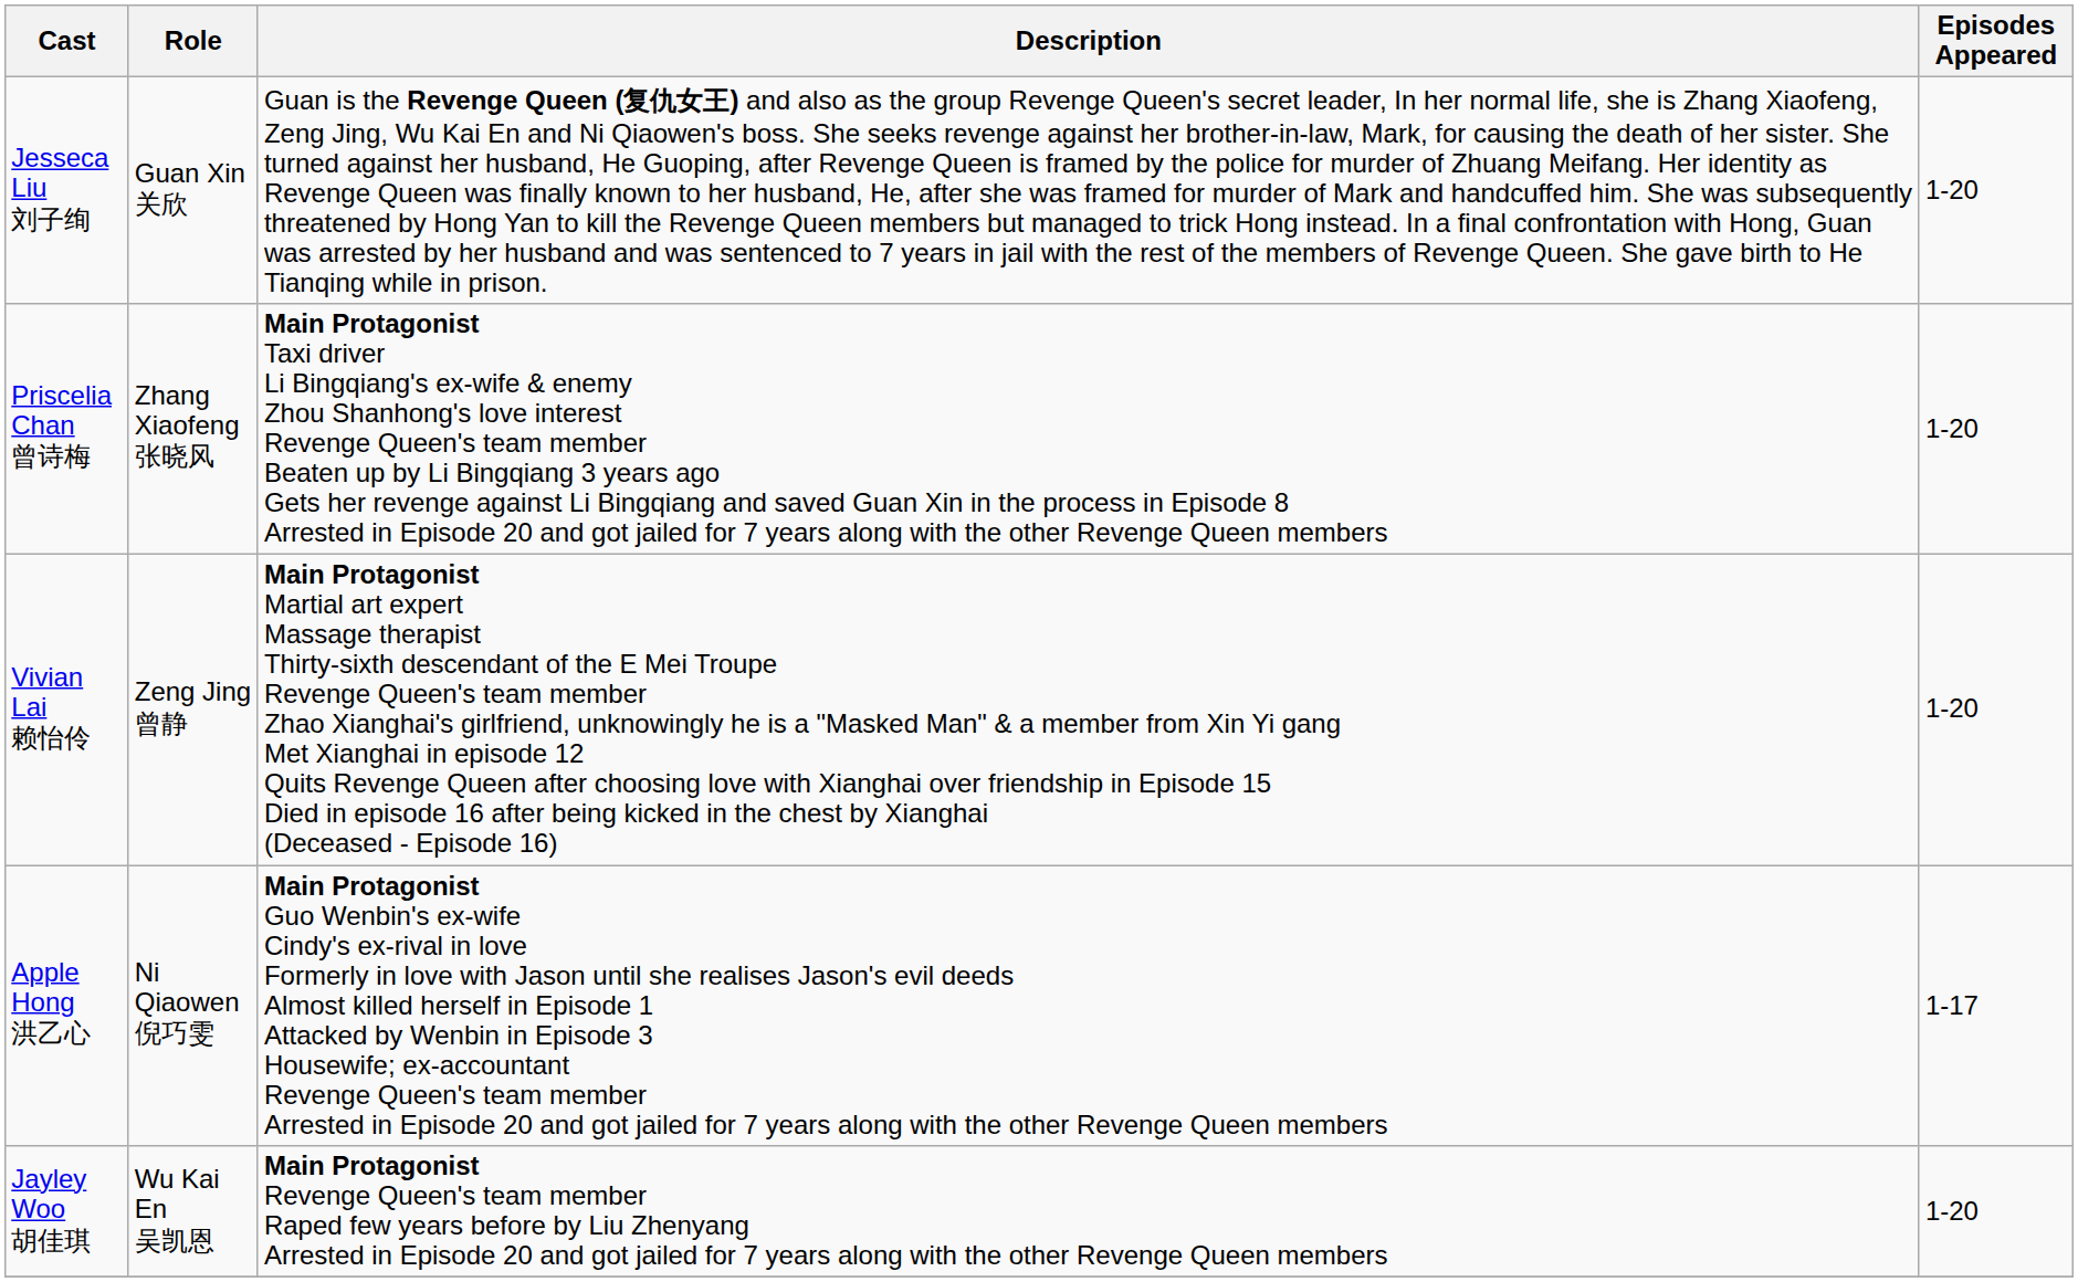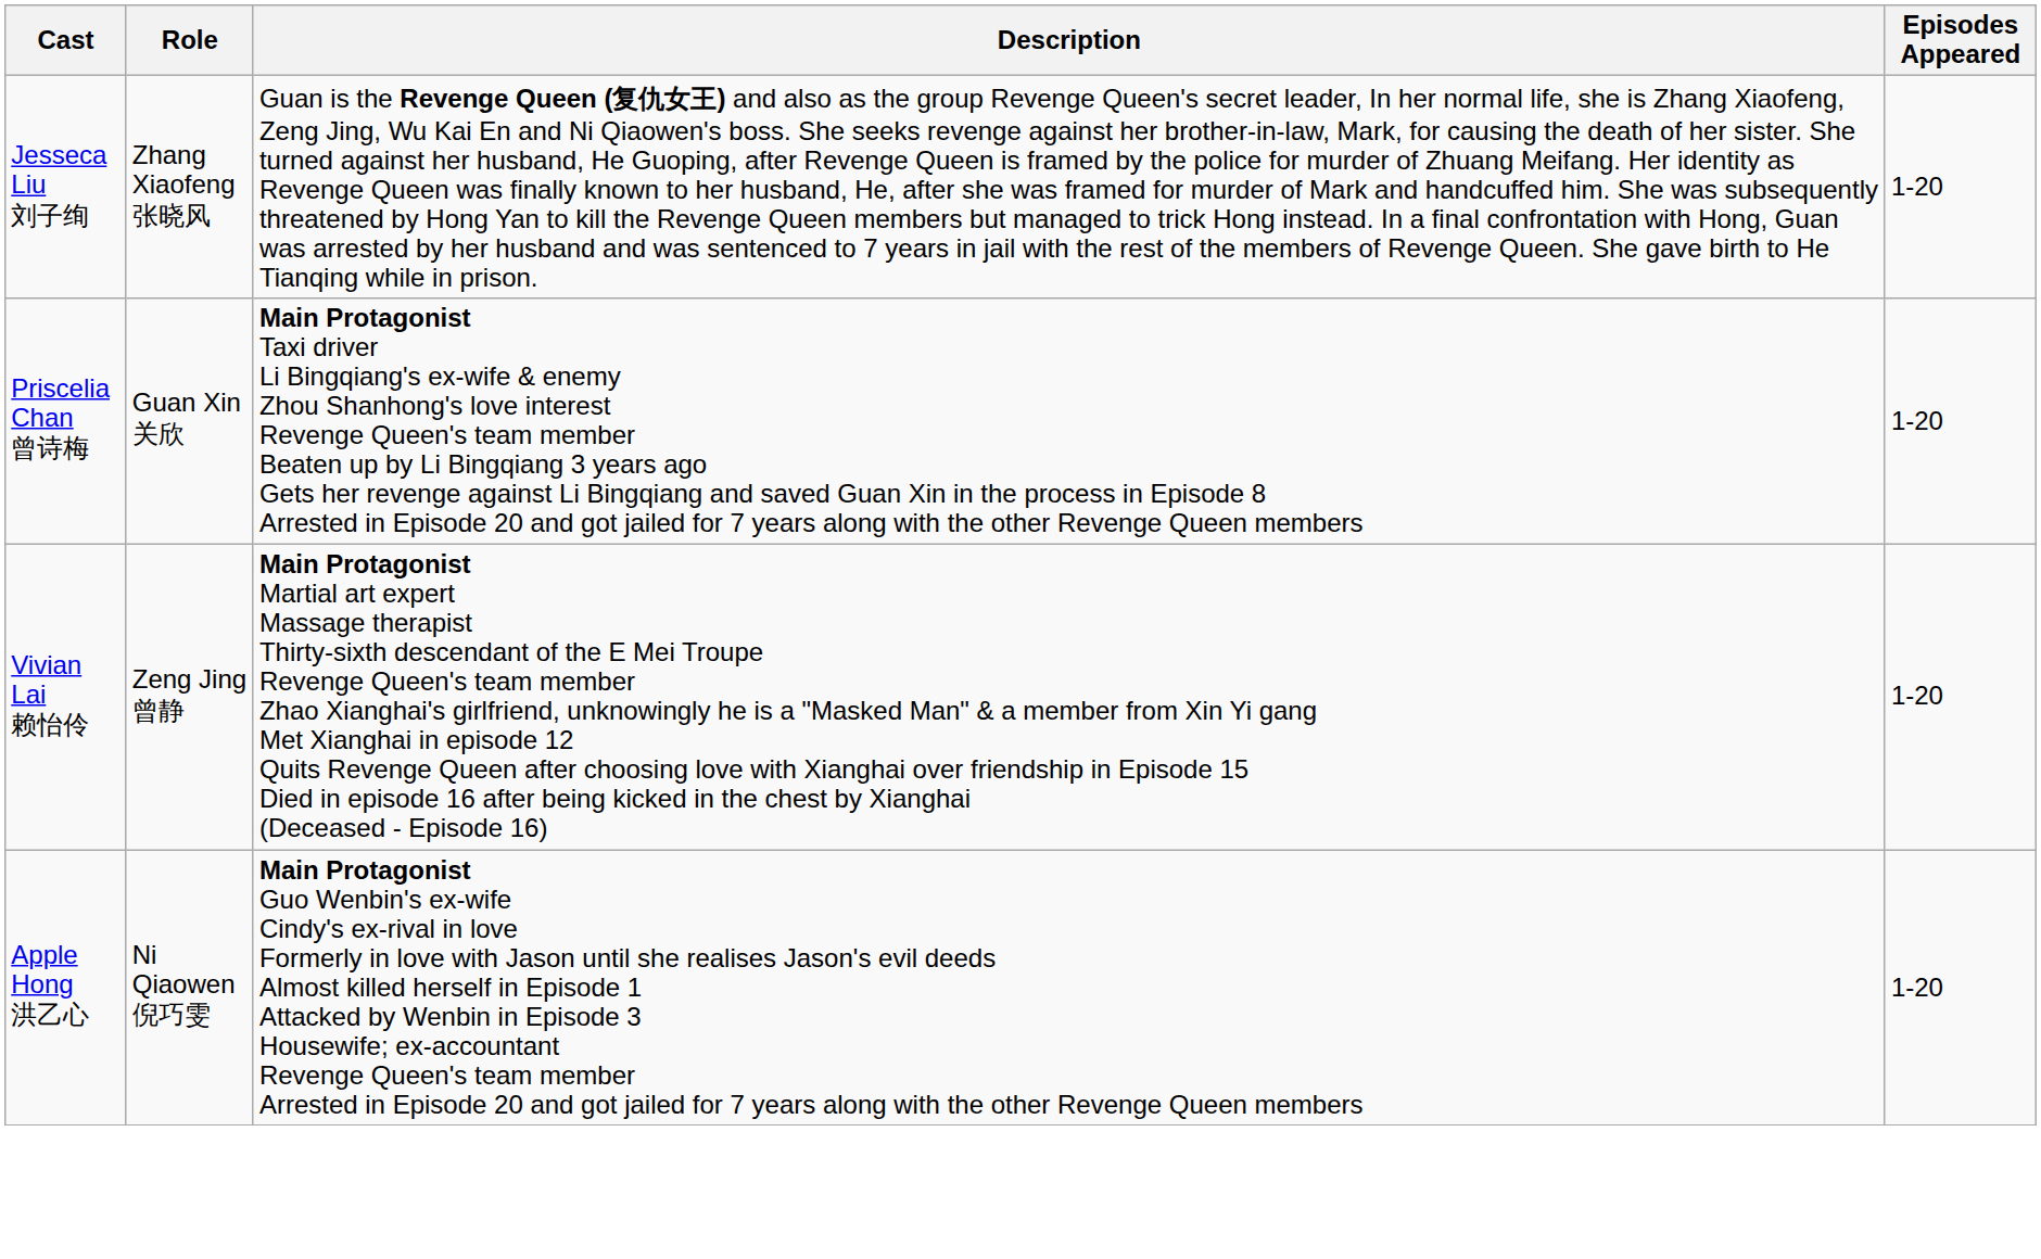 <table class="wikitable">
 <tr>
 <th>Cast</th>
 <th>Role</th>
 <th>Description</th>
 <th>Episodes Appeared</th>
 </tr>
 <tr>
 <td><a href='#'>Jesseca Liu</a> <br> 刘子绚</td>
-<td>Guan Xin <br> 关欣</td>
+<td>Zhang Xiaofeng <br> 张晓风</td>
 <td>Guan is the <strong>Revenge Queen (复仇女王)</strong> and also as the group Revenge Queen's secret leader, In her normal life, she is Zhang Xiaofeng, Zeng Jing, Wu Kai En and Ni Qiaowen's boss. She seeks revenge against her brother-in-law, Mark, for causing the death of her sister. She turned against her husband, He Guoping, after Revenge Queen is framed by the police for murder of Zhuang Meifang. Her identity as Revenge Queen was finally known to her husband, He, after she was framed for murder of Mark and handcuffed him. She was subsequently threatened by Hong Yan to kill the Revenge Queen members but managed to  trick Hong instead. In a final confrontation with Hong, Guan was arrested by her husband and was sentenced to 7 years in jail with the rest of the members of Revenge Queen. She gave birth to He Tianqing while in prison.</td>
 <td>1-20</td>
 </tr>
 <tr>
 <td><a href='#'>Priscelia Chan</a> <br> 曾诗梅</td>
-<td>Zhang Xiaofeng <br> 张晓风</td>
+<td>Guan Xin <br> 关欣</td>
 <td><strong>Main Protagonist</strong> <br> Taxi driver <br> Li Bingqiang's ex-wife & enemy <br> Zhou Shanhong's love interest <br> Revenge Queen's team member <br> Beaten up by Li Bingqiang 3 years ago <br> Gets her revenge against Li Bingqiang and saved Guan Xin in the process in Episode 8 <br> Arrested in Episode 20 and got jailed for 7 years along with the other Revenge Queen members</td>
 <td>1-20</td>
 </tr>
 <tr>
 <td><a href='#'>Vivian Lai</a> <br> 赖怡伶</td>
 <td>Zeng Jing <br> 曾静</td>
 <td><strong>Main Protagonist</strong> <br> Martial art expert <br> Massage therapist <br> Thirty-sixth descendant of the E Mei Troupe <br> Revenge Queen's team member <br> Zhao Xianghai's girlfriend, unknowingly he is a "Masked Man" & a member from Xin Yi gang <br> Met Xianghai in episode 12 <br> Quits Revenge Queen after choosing love with Xianghai over friendship in Episode 15 <br> Died in episode 16 after being kicked in the chest by Xianghai <br> (Deceased - Episode 16)</td>
 <td>1-20</td>
 </tr>
 <tr>
 <td><a href='#'>Apple Hong</a> <br> 洪乙心</td>
 <td>Ni Qiaowen <br> 倪巧雯</td>
 <td><strong>Main Protagonist</strong> <br> Guo Wenbin's ex-wife <br> Cindy's ex-rival in love <br> Formerly in love with Jason until she realises Jason's evil deeds <br> Almost killed herself in Episode 1 <br> Attacked by Wenbin in Episode 3 <br> Housewife; ex-accountant <br> Revenge Queen's team member <br> Arrested in Episode 20 and got jailed for 7 years along with the other Revenge Queen members</td>
-<td>1-17</td>
-</tr>
-<tr>
-<td><a href='#'>Jayley Woo</a> <br> 胡佳琪</td>
-<td>Wu Kai En <br> 吴凯恩</td>
-<td><strong>Main Protagonist</strong> <br> Revenge Queen's team member <br> Raped few years before by Liu Zhenyang <br> Arrested in Episode 20 and got jailed for 7 years along with the other Revenge Queen members</td>
 <td>1-20</td>
 </tr>
 <tr>
 </tr>
 </table>
